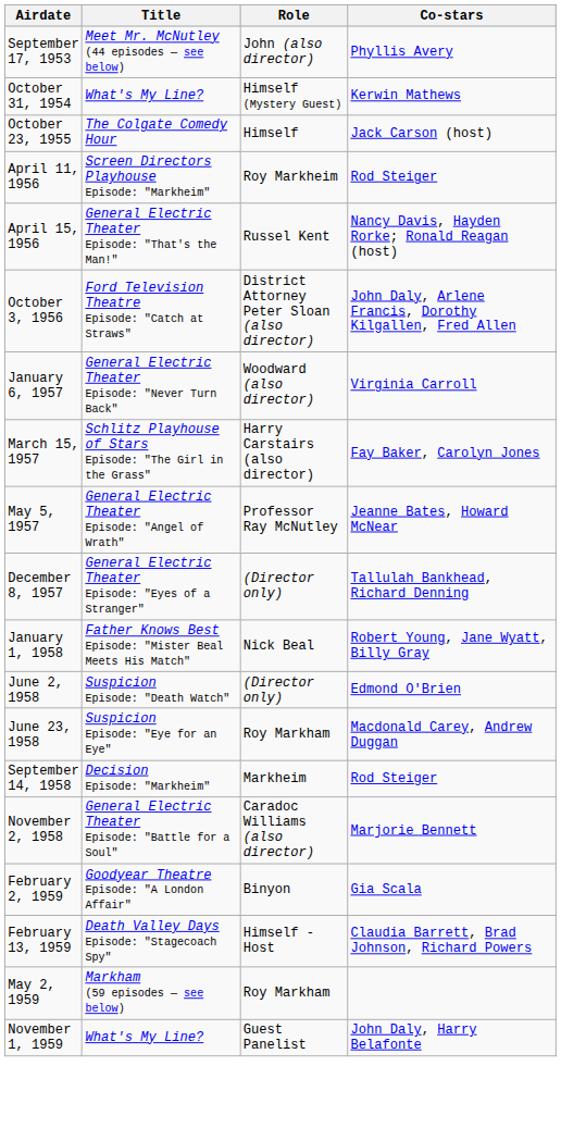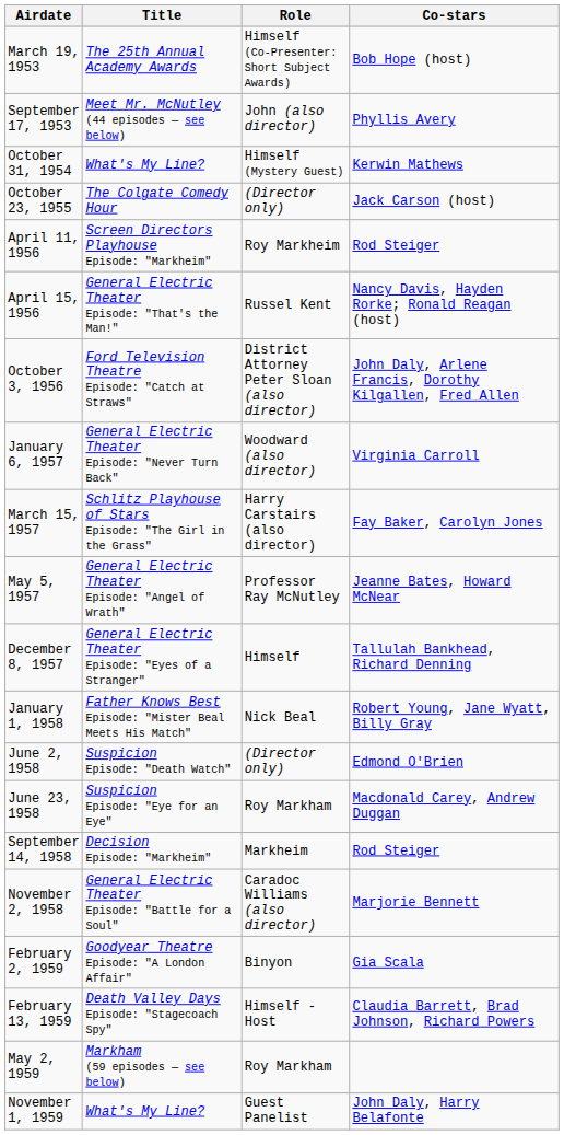 <table class="wikitable">
 <tr style="background:#b0c4de; text-align:center;">
 <th style="width:30px;">Airdate</th>
 <th style="width:150px;">Title</th>
 <th style="width:100px;">Role</th>
 <th style="width:200px;">Co-stars</th>
+</tr>
+<tr>
+<td>March 19, 1953</td>
+<td><em><a href='#'>The 25th Annual Academy Awards</a></em></td>
+<td>Himself<br><small>(Co-Presenter: Short Subject Awards)</small></td>
+<td><a href='#'>Bob Hope</a> (host)</td>
 </tr>
 <tr>
 <td>September 17, 1953</td>
 <td><em><a href='#'>Meet Mr. McNutley</a></em><br><small>(44 episodes — <a href='#'>see below</a>)</small></td>
 <td>John <em>(also director)</em></td>
 <td><a href='#'>Phyllis Avery</a></td>
 </tr>
 <tr>
 <td>October 31, 1954</td>
 <td><em><a href='#'>What's My Line?</a></em></td>
 <td>Himself<br><small>(Mystery Guest)</small></td>
 <td><a href='#'>Kerwin Mathews</a></td>
 </tr>
 <tr>
 <td>October 23, 1955</td>
 <td><em><a href='#'>The Colgate Comedy Hour</a></em></td>
-<td>Himself</td>
+<td><em>(Director only)</em></td>
 <td><a href='#'>Jack Carson</a> (host)</td>
 </tr>
 <tr>
 <td>April 11, 1956</td>
 <td><em><a href='#'>Screen Directors Playhouse</a></em> <br><small>Episode: "Markheim"</small></td>
 <td>Roy Markheim</td>
 <td><a href='#'>Rod Steiger</a></td>
 </tr>
 <tr>
 <td>April 15, 1956</td>
 <td><em><a href='#'>General Electric Theater</a></em> <br><small>Episode: "That's the Man!"</small></td>
 <td>Russel Kent</td>
 <td><a href='#'>Nancy Davis</a>, <a href='#'>Hayden Rorke</a>; <a href='#'>Ronald Reagan</a> (host)</td>
 </tr>
 <tr>
 <td>October 3, 1956</td>
 <td><em><a href='#'>Ford Television Theatre</a></em> <br><small>Episode: "Catch at Straws"</small></td>
 <td>District Attorney Peter Sloan <em>(also director)</em></td>
 <td><a href='#'>John Daly</a>, <a href='#'>Arlene Francis</a>, <a href='#'>Dorothy Kilgallen</a>, <a href='#'>Fred Allen</a></td>
 </tr>
 <tr>
 <td>January 6, 1957</td>
 <td><em><a href='#'>General Electric Theater</a></em> <br><small>Episode: "Never Turn Back"</small></td>
 <td>Woodward <em>(also director)</em></td>
 <td><a href='#'>Virginia Carroll</a></td>
 </tr>
 <tr>
 <td>March 15, 1957</td>
 <td><em><a href='#'>Schlitz Playhouse of Stars</a></em> <br><small>Episode: "The Girl in the Grass"</small></td>
 <td>Harry Carstairs (also director)</td>
 <td><a href='#'>Fay Baker</a>, <a href='#'>Carolyn Jones</a></td>
 </tr>
 <tr>
 <td>May 5, 1957</td>
 <td><em><a href='#'>General Electric Theater</a></em> <br><small>Episode: "Angel of Wrath"</small></td>
 <td>Professor Ray McNutley</td>
 <td><a href='#'>Jeanne Bates</a>, <a href='#'>Howard McNear</a></td>
 </tr>
 <tr>
 <td>December 8, 1957</td>
 <td><em><a href='#'>General Electric Theater</a></em> <br><small>Episode: "Eyes of a Stranger"</small></td>
-<td><em>(Director only)</em></td>
+<td>Himself</td>
 <td><a href='#'>Tallulah Bankhead</a>, <a href='#'>Richard Denning</a></td>
 </tr>
 <tr>
 <td>January 1, 1958</td>
 <td><em><a href='#'>Father Knows Best</a></em> <br><small>Episode: "Mister Beal Meets His Match"</small></td>
 <td>Nick Beal</td>
 <td><a href='#'>Robert Young</a>, <a href='#'>Jane Wyatt</a>, <a href='#'>Billy Gray</a></td>
 </tr>
 <tr>
 <td>June 2, 1958</td>
 <td><em><a href='#'>Suspicion</a></em> <br><small>Episode: "Death Watch"</small></td>
 <td><em>(Director only)</em></td>
 <td><a href='#'>Edmond O'Brien</a></td>
 </tr>
 <tr>
 <td>June 23, 1958</td>
 <td><em><a href='#'>Suspicion</a></em> <br><small>Episode: "Eye for an Eye"</small></td>
 <td>Roy Markham</td>
 <td><a href='#'>Macdonald Carey</a>, <a href='#'>Andrew Duggan</a></td>
 </tr>
 <tr>
 <td>September 14, 1958</td>
 <td><em><a href='#'>Decision</a></em> <br><small>Episode: "Markheim"</small></td>
 <td>Markheim</td>
 <td><a href='#'>Rod Steiger</a></td>
 </tr>
 <tr>
 <td>November 2, 1958</td>
 <td><em><a href='#'>General Electric Theater</a></em> <br><small>Episode: "Battle for a Soul"</small></td>
 <td>Caradoc Williams <em>(also director)</em></td>
 <td><a href='#'>Marjorie Bennett</a></td>
 </tr>
 <tr>
 <td>February 2, 1959</td>
 <td><em><a href='#'>Goodyear Theatre</a></em> <br><small>Episode: "A London Affair"</small></td>
 <td>Binyon</td>
 <td><a href='#'>Gia Scala</a></td>
 </tr>
 <tr>
 <td>February 13, 1959</td>
 <td><em><a href='#'>Death Valley Days</a></em> <br><small>Episode: "Stagecoach Spy"</small></td>
 <td>Himself - Host</td>
 <td><a href='#'>Claudia Barrett</a>, <a href='#'>Brad Johnson</a>, <a href='#'>Richard Powers</a></td>
 </tr>
 <tr>
 <td>May 2, 1959</td>
 <td><em><a href='#'>Markham</a></em><br><small>(59 episodes — <a href='#'>see below</a>)</small></td>
 <td>Roy Markham</td>
 <td></td>
 </tr>
 <tr>
 <td>November 1, 1959</td>
 <td><em><a href='#'>What's My Line?</a></em></td>
 <td>Guest Panelist</td>
 <td><a href='#'>John Daly</a>, <a href='#'>Harry Belafonte</a></td>
 </tr>
 </table>
